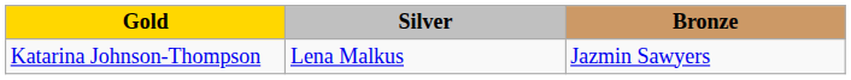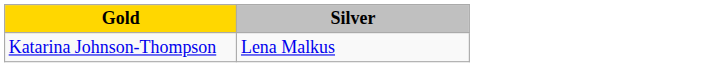 <table class="wikitable" style="text-align:left">
 <tr align="center">
 <td width=200 bgcolor=gold><strong>Gold</strong></td>
 <td width=200 bgcolor=silver><strong>Silver</strong></td>
-<td width=200 bgcolor=CC9966><strong>Bronze</strong></td>
 </tr>
 <tr>
 <td><a href='#'>Katarina Johnson-Thompson</a><br><em></em></td>
 <td><a href='#'>Lena Malkus</a><br><em></em></td>
-<td><a href='#'>Jazmin Sawyers</a><br><em></em></td>
 </tr>
 </table>
